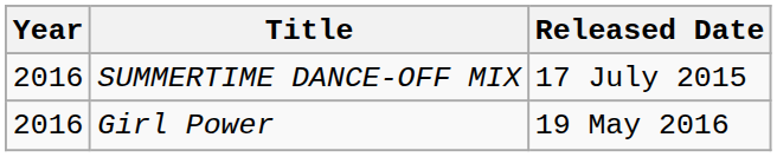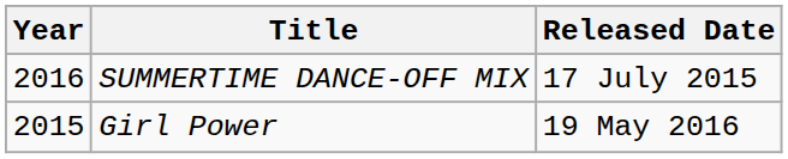 <table class="wikitable sortable">
 <tr>
 <th>Year</th>
 <th>Title</th>
 <th>Released Date</th>
 </tr>
 <tr>
 <td>2016</td>
 <td><em>SUMMERTIME DANCE-OFF MIX</em></td>
 <td>17 July 2015</td>
 </tr>
 <tr>
-<td>2016</td>
+<td>2015</td>
 <td><em>Girl Power</em></td>
 <td>19 May 2016</td>
 </tr>
 </table>
